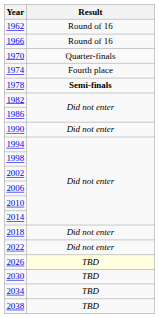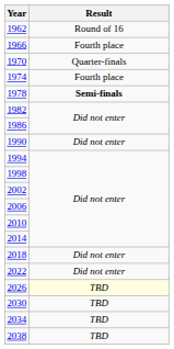 <table class="wikitable" style="text-align: center; font-size:90%">
 <tr>
 <th>Year</th>
 <th style="width:200px">Result</th>
 </tr>
 <tr>
 <td> <a href='#'>1962</a></td>
 <td>Round of 16</td>
 </tr>
 <tr>
 <td> <a href='#'>1966</a></td>
-<td>Round of 16</td>
+<td>Fourth place</td>
 </tr>
 <tr>
 <td> <a href='#'>1970</a></td>
 <td>Quarter-finals</td>
 </tr>
 <tr>
 <td> <a href='#'>1974</a></td>
 <td>Fourth place</td>
 </tr>
 <tr>
 <td> <a href='#'>1978</a></td>
 <td> <strong>Semi-finals</strong></td>
 </tr>
 <tr>
 <td> <a href='#'>1982</a></td>
 <td rowspan="2"><em>Did not enter</em></td>
 </tr>
 <tr>
 <td> <a href='#'>1986</a></td>
 </tr>
 <tr>
 <td> <a href='#'>1990</a></td>
 <td><em>Did not enter</em></td>
 </tr>
 <tr>
 <td> <a href='#'>1994</a></td>
 <td rowspan="6"><em>Did not enter</em></td>
 </tr>
 <tr>
 <td> <a href='#'>1998</a></td>
 </tr>
 <tr>
 <td> <a href='#'>2002</a></td>
 </tr>
 <tr>
 <td> <a href='#'>2006</a></td>
 </tr>
 <tr>
 <td> <a href='#'>2010</a></td>
 </tr>
 <tr>
 <td> <a href='#'>2014</a></td>
 </tr>
 <tr>
 <td> <a href='#'>2018</a></td>
 <td><em>Did not enter</em></td>
 </tr>
 <tr>
 <td> <a href='#'>2022</a></td>
 <td><em>Did not enter</em></td>
 </tr>
 <tr>
 <td> <a href='#'>2026</a></td>
 <td style="background: lightyellow;"><em>TBD</em></td>
 </tr>
 <tr>
 <td> <a href='#'>2030</a></td>
 <td><em>TBD</em></td>
 </tr>
 <tr>
 <td> <a href='#'>2034</a></td>
 <td><em>TBD</em></td>
 </tr>
 <tr>
 <td> <a href='#'>2038</a></td>
 <td><em>TBD</em></td>
 </tr>
 </table>
